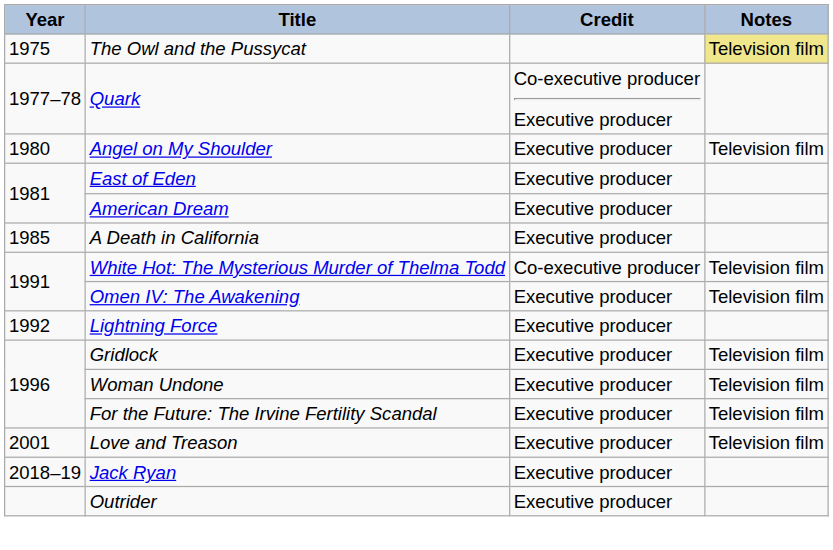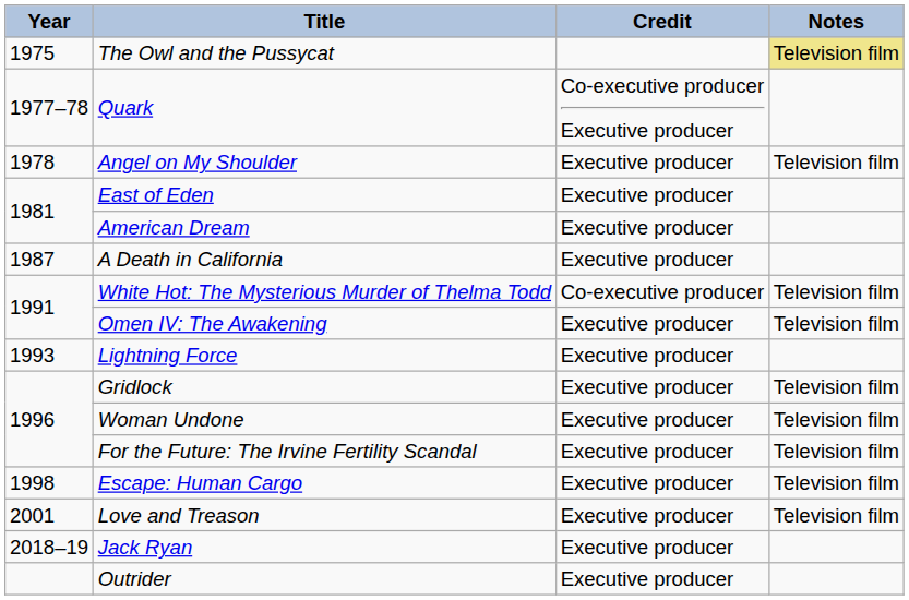 <table class="wikitable" style="font-size:95%;">
 <tr>
 <th style="background:#B0C4DE;">Year</th>
 <th style="background:#B0C4DE;">Title</th>
 <th style="background:#B0C4DE;">Credit</th>
 <th style="background:#B0C4DE;">Notes</th>
 </tr>
 <tr>
 <td>1975</td>
 <td><em>The Owl and the Pussycat</em></td>
 <td></td>
 <td style="background: khaki;">Television film</td>
 </tr>
 <tr>
 <td>1977–78</td>
 <td><em><a href='#'>Quark</a></em></td>
 <td>Co-executive producer<hr>Executive producer</td>
 <td></td>
 </tr>
 <tr>
-<td>1980</td>
+<td>1978</td>
 <td><em><a href='#'>Angel on My Shoulder</a></em></td>
 <td>Executive producer</td>
 <td>Television film</td>
 </tr>
 <tr>
 <td rowspan=2>1981</td>
 <td><em><a href='#'>East of Eden</a></em></td>
 <td>Executive producer</td>
 <td></td>
 </tr>
 <tr>
 <td><em><a href='#'>American Dream</a></em></td>
 <td>Executive producer</td>
 <td></td>
 </tr>
 <tr>
-<td>1985</td>
+<td>1987</td>
 <td><em>A Death in California</em></td>
 <td>Executive producer</td>
 <td></td>
 </tr>
 <tr>
 <td rowspan=2>1991</td>
 <td><em><a href='#'>White Hot: The Mysterious Murder of Thelma Todd</a></em></td>
 <td>Co-executive producer</td>
 <td>Television film</td>
 </tr>
 <tr>
 <td><em><a href='#'>Omen IV: The Awakening</a></em></td>
 <td>Executive producer</td>
 <td>Television film</td>
 </tr>
 <tr>
-<td>1992</td>
+<td>1993</td>
 <td><em><a href='#'>Lightning Force</a></em></td>
 <td>Executive producer</td>
 <td></td>
 </tr>
 <tr>
 <td rowspan=3>1996</td>
 <td><em>Gridlock</em></td>
 <td>Executive producer</td>
 <td>Television film</td>
 </tr>
 <tr>
 <td><em>Woman Undone</em></td>
 <td>Executive producer</td>
 <td>Television film</td>
 </tr>
 <tr>
 <td><em>For the Future: The Irvine Fertility Scandal</em></td>
+<td>Executive producer</td>
+<td>Television film</td>
+</tr>
+<tr>
+<td>1998</td>
+<td><em><a href='#'>Escape: Human Cargo</a></em></td>
 <td>Executive producer</td>
 <td>Television film</td>
 </tr>
 <tr>
 <td>2001</td>
 <td><em>Love and Treason</em></td>
 <td>Executive producer</td>
 <td>Television film</td>
 </tr>
 <tr>
 <td>2018–19</td>
 <td><em><a href='#'>Jack Ryan</a></em></td>
 <td>Executive producer</td>
 <td></td>
 </tr>
 <tr>
 <td></td>
 <td><em>Outrider</em></td>
 <td>Executive producer</td>
 <td></td>
 </tr>
 </table>
